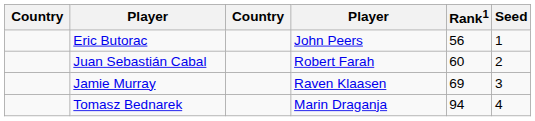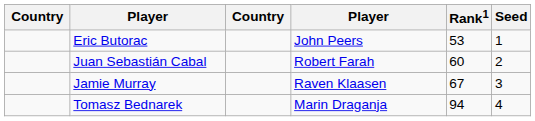 <table class="sortable wikitable">
 <tr>
 <th width="70">Country</th>
 <th width="175">Player</th>
 <th width="70">Country</th>
 <th width="175">Player</th>
 <th>Rank<sup>1</sup></th>
 <th>Seed</th>
 </tr>
 <tr>
 <td></td>
 <td><a href='#'>Eric Butorac</a></td>
 <td></td>
 <td><a href='#'>John Peers</a></td>
-<td>56</td>
+<td>53</td>
 <td>1</td>
 </tr>
 <tr>
 <td></td>
 <td><a href='#'>Juan Sebastián Cabal</a></td>
 <td></td>
 <td><a href='#'>Robert Farah</a></td>
 <td>60</td>
 <td>2</td>
 </tr>
 <tr>
 <td></td>
 <td><a href='#'>Jamie Murray</a></td>
 <td></td>
 <td><a href='#'>Raven Klaasen</a></td>
-<td>69</td>
+<td>67</td>
 <td>3</td>
 </tr>
 <tr>
 <td></td>
 <td><a href='#'>Tomasz Bednarek</a></td>
 <td></td>
 <td><a href='#'>Marin Draganja</a></td>
 <td>94</td>
 <td>4</td>
 </tr>
 </table>
